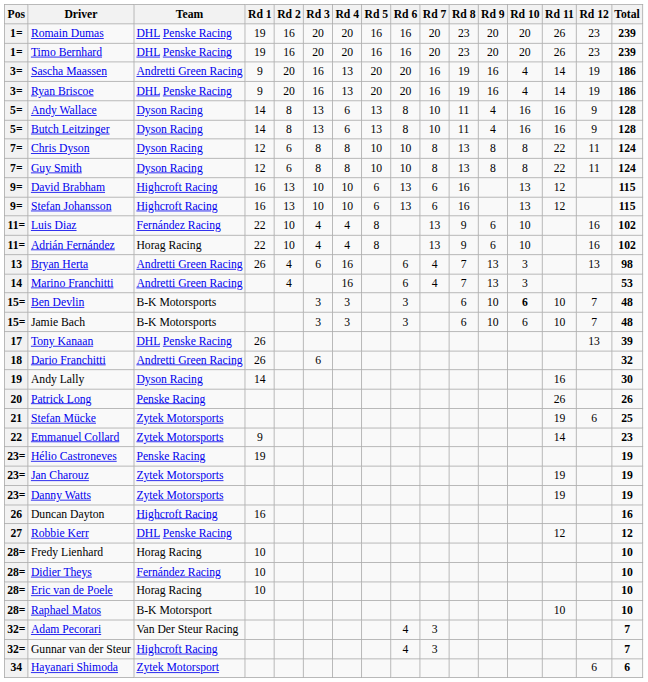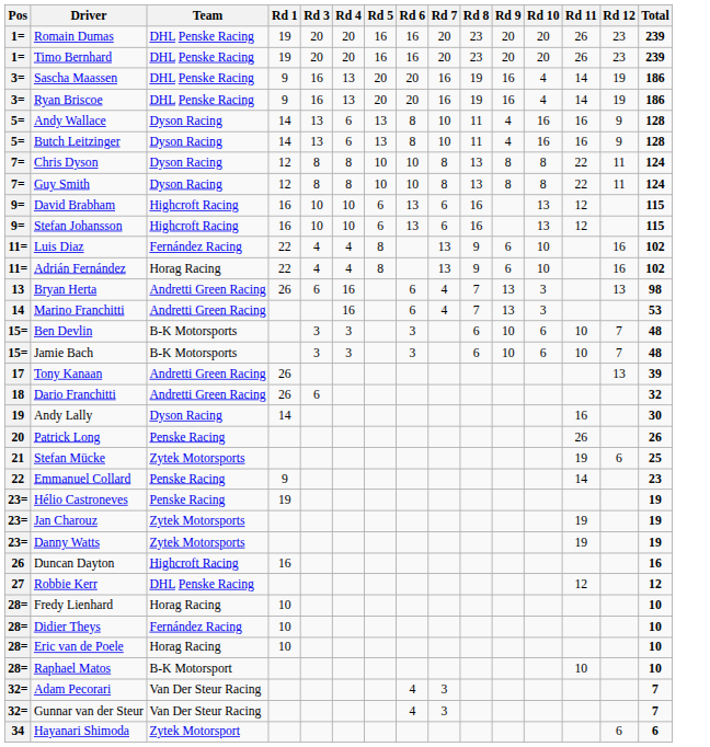 <table class="wikitable" style="font-size: 90%;">
 <tr>
 <th>Pos</th>
 <th>Driver</th>
 <th>Team</th>
 <th>Rd 1</th>
-<th>Rd 2</th>
 <th>Rd 3</th>
 <th>Rd 4</th>
 <th>Rd 5</th>
 <th>Rd 6</th>
 <th>Rd 7</th>
 <th>Rd 8</th>
 <th>Rd 9</th>
 <th>Rd 10</th>
 <th>Rd 11</th>
 <th>Rd 12</th>
 <th>Total</th>
 </tr>
 <tr>
 <th>1=</th>
 <td> <a href='#'>Romain Dumas</a></td>
 <td> <a href='#'>DHL</a> <a href='#'>Penske Racing</a></td>
 <td align="center">19</td>
-<td align="center">16</td>
 <td align="center">20</td>
 <td align="center">20</td>
 <td align="center">16</td>
 <td align="center">16</td>
 <td align="center">20</td>
 <td align="center">23</td>
 <td align="center">20</td>
 <td align="center">20</td>
 <td align="center">26</td>
 <td align="center">23</td>
 <td align="center"><strong>239</strong></td>
 </tr>
 <tr>
 <th>1=</th>
 <td> <a href='#'>Timo Bernhard</a></td>
 <td> <a href='#'>DHL</a> <a href='#'>Penske Racing</a></td>
 <td align="center">19</td>
-<td align="center">16</td>
 <td align="center">20</td>
 <td align="center">20</td>
 <td align="center">16</td>
 <td align="center">16</td>
 <td align="center">20</td>
 <td align="center">23</td>
 <td align="center">20</td>
 <td align="center">20</td>
 <td align="center">26</td>
 <td align="center">23</td>
 <td align="center"><strong>239</strong></td>
 </tr>
 <tr>
 <th>3=</th>
 <td> <a href='#'>Sascha Maassen</a></td>
-<td> <a href='#'>Andretti Green Racing</a></td>
+<td> <a href='#'>DHL</a> <a href='#'>Penske Racing</a></td>
 <td align="center">9</td>
-<td align="center">20</td>
 <td align="center">16</td>
 <td align="center">13</td>
 <td align="center">20</td>
 <td align="center">20</td>
 <td align="center">16</td>
 <td align="center">19</td>
 <td align="center">16</td>
 <td align="center">4</td>
 <td align="center">14</td>
 <td align="center">19</td>
 <td align="center"><strong>186</strong></td>
 </tr>
 <tr>
 <th>3=</th>
 <td> <a href='#'>Ryan Briscoe</a></td>
 <td> <a href='#'>DHL</a> <a href='#'>Penske Racing</a></td>
 <td align="center">9</td>
-<td align="center">20</td>
 <td align="center">16</td>
 <td align="center">13</td>
 <td align="center">20</td>
 <td align="center">20</td>
 <td align="center">16</td>
 <td align="center">19</td>
 <td align="center">16</td>
 <td align="center">4</td>
 <td align="center">14</td>
 <td align="center">19</td>
 <td align="center"><strong>186</strong></td>
 </tr>
 <tr>
 <th>5=</th>
 <td> <a href='#'>Andy Wallace</a></td>
 <td> <a href='#'>Dyson Racing</a></td>
 <td align="center">14</td>
-<td align="center">8</td>
 <td align="center">13</td>
 <td align="center">6</td>
 <td align="center">13</td>
 <td align="center">8</td>
 <td align="center">10</td>
 <td align="center">11</td>
 <td align="center">4</td>
 <td align="center">16</td>
 <td align="center">16</td>
 <td align="center">9</td>
 <td align="center"><strong>128</strong></td>
 </tr>
 <tr>
 <th>5=</th>
 <td> <a href='#'>Butch Leitzinger</a></td>
 <td> <a href='#'>Dyson Racing</a></td>
 <td align="center">14</td>
-<td align="center">8</td>
 <td align="center">13</td>
 <td align="center">6</td>
 <td align="center">13</td>
 <td align="center">8</td>
 <td align="center">10</td>
 <td align="center">11</td>
 <td align="center">4</td>
 <td align="center">16</td>
 <td align="center">16</td>
 <td align="center">9</td>
 <td align="center"><strong>128</strong></td>
 </tr>
 <tr>
 <th>7=</th>
 <td> <a href='#'>Chris Dyson</a></td>
 <td> <a href='#'>Dyson Racing</a></td>
 <td align="center">12</td>
-<td align="center">6</td>
 <td align="center">8</td>
 <td align="center">8</td>
 <td align="center">10</td>
 <td align="center">10</td>
 <td align="center">8</td>
 <td align="center">13</td>
 <td align="center">8</td>
 <td align="center">8</td>
 <td align="center">22</td>
 <td align="center">11</td>
 <td align="center"><strong>124</strong></td>
 </tr>
 <tr>
 <th>7=</th>
 <td> <a href='#'>Guy Smith</a></td>
 <td> <a href='#'>Dyson Racing</a></td>
 <td align="center">12</td>
-<td align="center">6</td>
 <td align="center">8</td>
 <td align="center">8</td>
 <td align="center">10</td>
 <td align="center">10</td>
 <td align="center">8</td>
 <td align="center">13</td>
 <td align="center">8</td>
 <td align="center">8</td>
 <td align="center">22</td>
 <td align="center">11</td>
 <td align="center"><strong>124</strong></td>
 </tr>
 <tr>
 <th>9=</th>
 <td> <a href='#'>David Brabham</a></td>
 <td> <a href='#'>Highcroft Racing</a></td>
 <td align="center">16</td>
-<td align="center">13</td>
 <td align="center">10</td>
 <td align="center">10</td>
 <td align="center">6</td>
 <td align="center">13</td>
 <td align="center">6</td>
 <td align="center">16</td>
 <td></td>
 <td align="center">13</td>
 <td align="center">12</td>
 <td></td>
 <td align="center"><strong>115</strong></td>
 </tr>
 <tr>
 <th>9=</th>
 <td> <a href='#'>Stefan Johansson</a></td>
 <td> <a href='#'>Highcroft Racing</a></td>
 <td align="center">16</td>
-<td align="center">13</td>
 <td align="center">10</td>
 <td align="center">10</td>
 <td align="center">6</td>
 <td align="center">13</td>
 <td align="center">6</td>
 <td align="center">16</td>
 <td></td>
 <td align="center">13</td>
 <td align="center">12</td>
 <td></td>
 <td align="center"><strong>115</strong></td>
 </tr>
 <tr>
 <th>11=</th>
 <td> <a href='#'>Luis Diaz</a></td>
 <td> <a href='#'>Fernández Racing</a></td>
 <td align="center">22</td>
-<td align="center">10</td>
 <td align="center">4</td>
 <td align="center">4</td>
 <td align="center">8</td>
 <td></td>
 <td align="center">13</td>
 <td align="center">9</td>
 <td align="center">6</td>
 <td align="center">10</td>
 <td></td>
 <td align="center">16</td>
 <td align="center"><strong>102</strong></td>
 </tr>
 <tr>
 <th>11=</th>
 <td> <a href='#'>Adrián Fernández</a></td>
 <td> Horag Racing</td>
 <td align="center">22</td>
-<td align="center">10</td>
 <td align="center">4</td>
 <td align="center">4</td>
 <td align="center">8</td>
 <td></td>
 <td align="center">13</td>
 <td align="center">9</td>
 <td align="center">6</td>
 <td align="center">10</td>
 <td></td>
 <td align="center">16</td>
 <td align="center"><strong>102</strong></td>
 </tr>
 <tr>
 <th>13</th>
 <td> <a href='#'>Bryan Herta</a></td>
 <td> <a href='#'>Andretti Green Racing</a></td>
 <td align="center">26</td>
-<td align="center">4</td>
 <td align="center">6</td>
 <td align="center">16</td>
 <td></td>
 <td align="center">6</td>
 <td align="center">4</td>
 <td align="center">7</td>
 <td align="center">13</td>
 <td align="center">3</td>
 <td></td>
 <td align="center">13</td>
 <td align="center"><strong>98</strong></td>
 </tr>
 <tr>
 <th>14</th>
 <td> <a href='#'>Marino Franchitti</a></td>
 <td> <a href='#'>Andretti Green Racing</a></td>
 <td></td>
-<td align="center">4</td>
 <td></td>
 <td align="center">16</td>
 <td></td>
 <td align="center">6</td>
 <td align="center">4</td>
 <td align="center">7</td>
 <td align="center">13</td>
 <td align="center">3</td>
 <td></td>
 <td></td>
 <td align="center"><strong>53</strong></td>
 </tr>
 <tr>
 <th>15=</th>
 <td> <a href='#'>Ben Devlin</a></td>
 <td> B-K Motorsports</td>
 <td></td>
-<td></td>
 <td align="center">3</td>
 <td align="center">3</td>
 <td></td>
 <td align="center">3</td>
 <td></td>
 <td align="center">6</td>
 <td align="center">10</td>
-<td align="center"><strong>6</strong></td>
+<td align="center">6</td>
 <td align="center">10</td>
 <td align="center">7</td>
 <td align="center"><strong>48</strong></td>
 </tr>
 <tr>
 <th>15=</th>
 <td> Jamie Bach</td>
 <td> B-K Motorsports</td>
-<td></td>
 <td></td>
 <td align="center">3</td>
 <td align="center">3</td>
 <td></td>
 <td align="center">3</td>
 <td></td>
 <td align="center">6</td>
 <td align="center">10</td>
 <td align="center">6</td>
 <td align="center">10</td>
 <td align="center">7</td>
 <td align="center"><strong>48</strong></td>
 </tr>
 <tr>
 <th>17</th>
 <td> <a href='#'>Tony Kanaan</a></td>
-<td> <a href='#'>DHL</a> <a href='#'>Penske Racing</a></td>
+<td> <a href='#'>Andretti Green Racing</a></td>
 <td align="center">26</td>
-<td></td>
 <td></td>
 <td></td>
 <td></td>
 <td></td>
 <td></td>
 <td></td>
 <td></td>
 <td></td>
 <td></td>
 <td align="center">13</td>
 <td align="center"><strong>39</strong></td>
 </tr>
 <tr>
 <th>18</th>
 <td> <a href='#'>Dario Franchitti</a></td>
 <td> <a href='#'>Andretti Green Racing</a></td>
 <td align="center">26</td>
-<td></td>
 <td align="center">6</td>
 <td></td>
 <td></td>
 <td></td>
 <td></td>
 <td></td>
 <td></td>
 <td></td>
 <td></td>
 <td></td>
 <td align="center"><strong>32</strong></td>
 </tr>
 <tr>
 <th>19</th>
 <td> Andy Lally</td>
 <td> <a href='#'>Dyson Racing</a></td>
 <td align="center">14</td>
 <td></td>
 <td></td>
 <td></td>
 <td></td>
 <td></td>
 <td></td>
 <td></td>
 <td></td>
-<td></td>
 <td align="center">16</td>
 <td></td>
 <td align="center"><strong>30</strong></td>
 </tr>
 <tr>
 <th>20</th>
 <td> <a href='#'>Patrick Long</a></td>
 <td> <a href='#'>Penske Racing</a></td>
-<td></td>
 <td></td>
 <td></td>
 <td></td>
 <td></td>
 <td></td>
 <td></td>
 <td></td>
 <td></td>
 <td></td>
 <td align="center">26</td>
 <td></td>
 <td align="center"><strong>26</strong></td>
 </tr>
 <tr>
 <th>21</th>
 <td> <a href='#'>Stefan Mücke</a></td>
 <td> <a href='#'>Zytek Motorsports</a></td>
 <td></td>
 <td></td>
 <td></td>
 <td></td>
 <td></td>
 <td></td>
 <td></td>
 <td></td>
 <td></td>
-<td></td>
 <td align="center">19</td>
 <td align="center">6</td>
 <td align="center"><strong>25</strong></td>
 </tr>
 <tr>
 <th>22</th>
 <td> <a href='#'>Emmanuel Collard</a></td>
-<td> <a href='#'>Zytek Motorsports</a></td>
+<td> <a href='#'>Penske Racing</a></td>
 <td align="center">9</td>
-<td></td>
 <td></td>
 <td></td>
 <td></td>
 <td></td>
 <td></td>
 <td></td>
 <td></td>
 <td></td>
 <td align="center">14</td>
 <td></td>
 <td align="center"><strong>23</strong></td>
 </tr>
 <tr>
 <th>23=</th>
 <td> <a href='#'>Hélio Castroneves</a></td>
 <td> <a href='#'>Penske Racing</a></td>
 <td align="center">19</td>
 <td></td>
 <td></td>
 <td></td>
 <td></td>
 <td></td>
 <td></td>
 <td></td>
 <td></td>
 <td></td>
 <td></td>
-<td></td>
 <td align="center"><strong>19</strong></td>
 </tr>
 <tr>
 <th>23=</th>
 <td> <a href='#'>Jan Charouz</a></td>
 <td> <a href='#'>Zytek Motorsports</a></td>
-<td></td>
 <td></td>
 <td></td>
 <td></td>
 <td></td>
 <td></td>
 <td></td>
 <td></td>
 <td></td>
 <td></td>
 <td align="center">19</td>
 <td></td>
 <td align="center"><strong>19</strong></td>
 </tr>
 <tr>
 <th>23=</th>
 <td> <a href='#'>Danny Watts</a></td>
 <td> <a href='#'>Zytek Motorsports</a></td>
-<td></td>
 <td></td>
 <td></td>
 <td></td>
 <td></td>
 <td></td>
 <td></td>
 <td></td>
 <td></td>
 <td></td>
 <td align="center">19</td>
 <td></td>
 <td align="center"><strong>19</strong></td>
 </tr>
 <tr>
 <th>26</th>
 <td> Duncan Dayton</td>
 <td> <a href='#'>Highcroft Racing</a></td>
 <td align="center">16</td>
 <td></td>
 <td></td>
 <td></td>
 <td></td>
 <td></td>
 <td></td>
 <td></td>
 <td></td>
 <td></td>
 <td></td>
-<td></td>
 <td align="center"><strong>16</strong></td>
 </tr>
 <tr>
 <th>27</th>
 <td> <a href='#'>Robbie Kerr</a></td>
 <td> <a href='#'>DHL</a> <a href='#'>Penske Racing</a></td>
-<td></td>
 <td></td>
 <td></td>
 <td></td>
 <td></td>
 <td></td>
 <td></td>
 <td></td>
 <td></td>
 <td></td>
 <td align="center">12</td>
 <td></td>
 <td align="center"><strong>12</strong></td>
 </tr>
 <tr>
 <th>28=</th>
 <td> Fredy Lienhard</td>
 <td> Horag Racing</td>
 <td align="center">10</td>
 <td></td>
 <td></td>
 <td></td>
 <td></td>
 <td></td>
 <td></td>
 <td></td>
 <td></td>
 <td></td>
 <td></td>
-<td></td>
 <td align="center"><strong>10</strong></td>
 </tr>
 <tr>
 <th>28=</th>
 <td> <a href='#'>Didier Theys</a></td>
 <td> <a href='#'>Fernández Racing</a></td>
 <td align="center">10</td>
-<td></td>
 <td></td>
 <td></td>
 <td></td>
 <td></td>
 <td></td>
 <td></td>
 <td></td>
 <td></td>
 <td></td>
 <td></td>
 <td align="center"><strong>10</strong></td>
 </tr>
 <tr>
 <th>28=</th>
 <td> <a href='#'>Eric van de Poele</a></td>
 <td> Horag Racing</td>
 <td align="center">10</td>
 <td></td>
 <td></td>
 <td></td>
 <td></td>
 <td></td>
 <td></td>
 <td></td>
 <td></td>
 <td></td>
 <td></td>
-<td></td>
 <td align="center"><strong>10</strong></td>
 </tr>
 <tr>
 <th>28=</th>
 <td> <a href='#'>Raphael Matos</a></td>
 <td> B-K Motorsport</td>
-<td></td>
 <td></td>
 <td></td>
 <td></td>
 <td></td>
 <td></td>
 <td></td>
 <td></td>
 <td></td>
 <td></td>
 <td align="center">10</td>
 <td></td>
 <td align="center"><strong>10</strong></td>
 </tr>
 <tr>
 <th>32=</th>
 <td> <a href='#'>Adam Pecorari</a></td>
 <td> Van Der Steur Racing</td>
 <td></td>
 <td></td>
 <td></td>
 <td></td>
-<td></td>
 <td align="center">4</td>
 <td align="center">3</td>
 <td></td>
 <td></td>
 <td></td>
 <td></td>
 <td></td>
 <td align="center"><strong>7</strong></td>
 </tr>
 <tr>
 <th>32=</th>
 <td> Gunnar van der Steur</td>
-<td> <a href='#'>Highcroft Racing</a></td>
-<td></td>
+<td> Van Der Steur Racing</td>
 <td></td>
 <td></td>
 <td></td>
 <td></td>
 <td align="center">4</td>
 <td align="center">3</td>
 <td></td>
 <td></td>
 <td></td>
 <td></td>
 <td></td>
 <td align="center"><strong>7</strong></td>
 </tr>
 <tr>
 <th>34</th>
 <td> <a href='#'>Hayanari Shimoda</a></td>
 <td> <a href='#'>Zytek Motorsport</a></td>
 <td></td>
 <td></td>
 <td></td>
 <td></td>
 <td></td>
 <td></td>
 <td></td>
 <td></td>
 <td></td>
 <td></td>
-<td></td>
 <td align="center">6</td>
 <td align="center"><strong>6</strong></td>
 </tr>
 </table>
